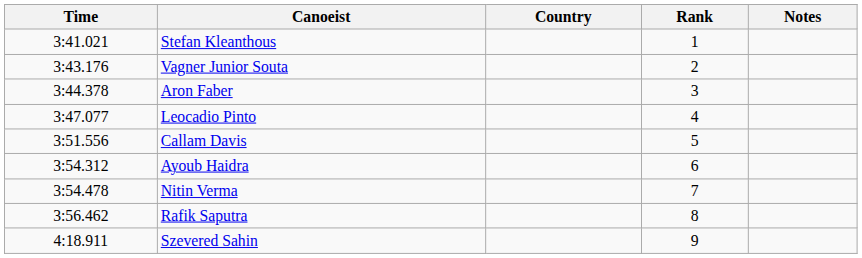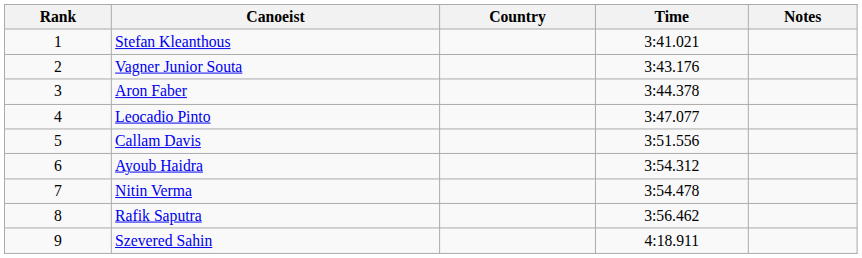 <table class="wikitable" style="text-align:center;width: 55%">
 <tr>
-<th>Time</th>
+<th>Rank</th>
 <th>Canoeist</th>
 <th>Country</th>
-<th>Rank</th>
+<th>Time</th>
 <th>Notes</th>
 </tr>
 <tr>
-<td>3:41.021</td>
+<td>1</td>
 <td align="left"><a href='#'>Stefan Kleanthous</a></td>
 <td align="left"></td>
-<td>1</td>
+<td>3:41.021</td>
 <td></td>
 </tr>
 <tr>
-<td>3:43.176</td>
+<td>2</td>
 <td align="left"><a href='#'>Vagner Junior Souta</a></td>
 <td align="left"></td>
-<td>2</td>
+<td>3:43.176</td>
 <td></td>
 </tr>
 <tr>
-<td>3:44.378</td>
+<td>3</td>
 <td align="left"><a href='#'>Aron Faber</a></td>
 <td align="left"></td>
-<td>3</td>
+<td>3:44.378</td>
 <td></td>
 </tr>
 <tr>
-<td>3:47.077</td>
+<td>4</td>
 <td align="left"><a href='#'>Leocadio Pinto</a></td>
 <td align="left"></td>
-<td>4</td>
+<td>3:47.077</td>
 <td></td>
 </tr>
 <tr>
-<td>3:51.556</td>
+<td>5</td>
 <td align="left"><a href='#'>Callam Davis</a></td>
 <td align="left"></td>
-<td>5</td>
+<td>3:51.556</td>
 <td></td>
 </tr>
 <tr>
-<td>3:54.312</td>
+<td>6</td>
 <td align="left"><a href='#'>Ayoub Haidra</a></td>
 <td align="left"></td>
-<td>6</td>
+<td>3:54.312</td>
 <td></td>
 </tr>
 <tr>
-<td>3:54.478</td>
+<td>7</td>
 <td align="left"><a href='#'>Nitin Verma</a></td>
 <td align="left"></td>
-<td>7</td>
+<td>3:54.478</td>
 <td></td>
 </tr>
 <tr>
-<td>3:56.462</td>
+<td>8</td>
 <td align="left"><a href='#'>Rafik Saputra</a></td>
 <td align="left"></td>
-<td>8</td>
+<td>3:56.462</td>
 <td></td>
 </tr>
 <tr>
-<td>4:18.911</td>
+<td>9</td>
 <td align="left"><a href='#'>Szevered Sahin</a></td>
 <td align="left"></td>
-<td>9</td>
+<td>4:18.911</td>
 <td></td>
 </tr>
 </table>
